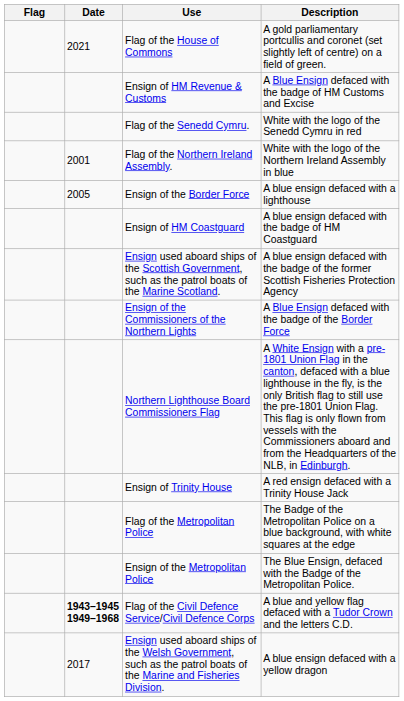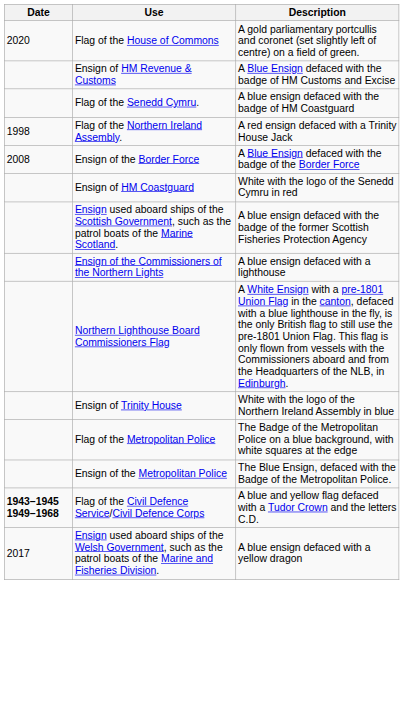 <table class="wikitable">
 <tr style="background:#efefef;">
-<th style="width:110px;">Flag</th>
 <th style="width:100px;">Date</th>
 <th style="width:250px;">Use</th>
 <th style="width:250px;">Description</th>
 </tr>
 <tr>
-<td></td>
-<td>2021</td>
+<td>2020</td>
 <td>Flag of the <a href='#'>House of Commons</a></td>
 <td>A gold parliamentary portcullis and coronet (set slightly left of centre) on a field of green.</td>
 </tr>
 <tr>
-<td></td>
 <td></td>
 <td>Ensign of <a href='#'>HM Revenue & Customs</a></td>
 <td>A <a href='#'>Blue Ensign</a> defaced with the badge of HM Customs and Excise</td>
 </tr>
 <tr>
 <td></td>
+<td>Flag of the <a href='#'>Senedd Cymru</a>.</td>
+<td>A blue ensign defaced with the badge of HM Coastguard</td>
+</tr>
+<tr>
+<td>1998</td>
+<td>Flag of the <a href='#'>Northern Ireland Assembly</a>.</td>
+<td>A red ensign defaced with a Trinity House Jack</td>
+</tr>
+<tr>
+<td>2008</td>
+<td>Ensign of the <a href='#'>Border Force</a><br></td>
+<td>A <a href='#'>Blue Ensign</a> defaced with the badge of the <a href='#'>Border Force</a></td>
+</tr>
+<tr>
 <td></td>
-<td>Flag of the <a href='#'>Senedd Cymru</a>.</td>
+<td>Ensign of <a href='#'>HM Coastguard</a></td>
 <td>White with the logo of the Senedd Cymru in red</td>
 </tr>
 <tr>
-<td></td>
-<td>2001</td>
-<td>Flag of the <a href='#'>Northern Ireland Assembly</a>.</td>
-<td>White with the logo of the Northern Ireland Assembly in blue</td>
-</tr>
-<tr>
-<td></td>
-<td>2005</td>
-<td>Ensign of the <a href='#'>Border Force</a><br></td>
-<td>A blue ensign defaced with a lighthouse</td>
-</tr>
-<tr>
-<td></td>
-<td></td>
-<td>Ensign of <a href='#'>HM Coastguard</a></td>
-<td>A blue ensign defaced with the badge of HM Coastguard</td>
-</tr>
-<tr>
-<td></td>
 <td></td>
 <td><a href='#'>Ensign</a> used aboard ships of the <a href='#'>Scottish Government</a>, such as the patrol boats of the <a href='#'>Marine Scotland</a>.</td>
 <td>A blue ensign defaced with the badge of the former Scottish Fisheries Protection Agency</td>
 </tr>
 <tr>
 <td></td>
-<td></td>
 <td><a href='#'>Ensign of the Commissioners of the Northern Lights</a></td>
-<td>A <a href='#'>Blue Ensign</a> defaced with the badge of the <a href='#'>Border Force</a></td>
+<td>A blue ensign defaced with a lighthouse</td>
 </tr>
 <tr>
-<td></td>
 <td></td>
 <td><a href='#'>Northern Lighthouse Board Commissioners Flag</a></td>
 <td>A <a href='#'>White Ensign</a> with a <a href='#'>pre-1801 Union Flag</a> in the <a href='#'>canton</a>, defaced with a blue lighthouse in the fly, is the only British flag to still use the pre-1801 Union Flag. This flag is only flown from vessels with the Commissioners aboard and from the Headquarters of the NLB, in <a href='#'>Edinburgh</a>.</td>
 </tr>
 <tr>
 <td></td>
-<td></td>
 <td>Ensign of <a href='#'>Trinity House</a></td>
-<td>A red ensign defaced with a Trinity House Jack</td>
+<td>White with the logo of the Northern Ireland Assembly in blue</td>
 </tr>
 <tr>
-<td></td>
 <td></td>
 <td>Flag of the <a href='#'>Metropolitan Police</a></td>
 <td>The Badge of the Metropolitan Police on a blue background, with white squares at the edge</td>
 </tr>
 <tr>
 <td></td>
-<td></td>
 <td>Ensign of the <a href='#'>Metropolitan Police</a></td>
 <td>The Blue Ensign, defaced with the Badge of the Metropolitan Police.</td>
 </tr>
 <tr>
-<td></td>
 <td><strong>1943–1945<br>1949–1968</strong></td>
 <td>Flag of the <a href='#'>Civil Defence Service</a>/<a href='#'>Civil Defence Corps</a></td>
 <td>A blue and yellow flag defaced with a <a href='#'>Tudor Crown</a> and the letters C.D.</td>
 </tr>
 <tr>
-<td></td>
 <td>2017</td>
 <td><a href='#'>Ensign</a> used aboard ships of the <a href='#'>Welsh Government</a>, such as the patrol boats of the <a href='#'>Marine and Fisheries Division</a>.</td>
 <td>A blue ensign defaced with a yellow dragon</td>
 </tr>
 </table>
